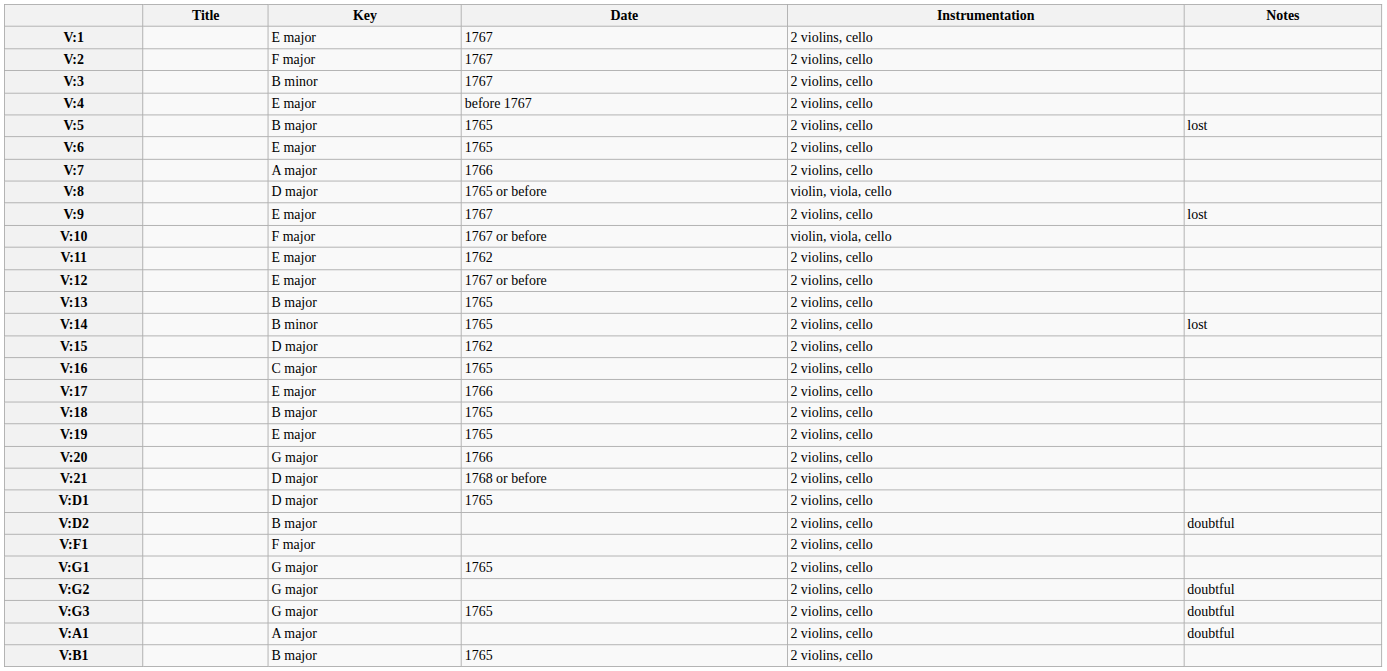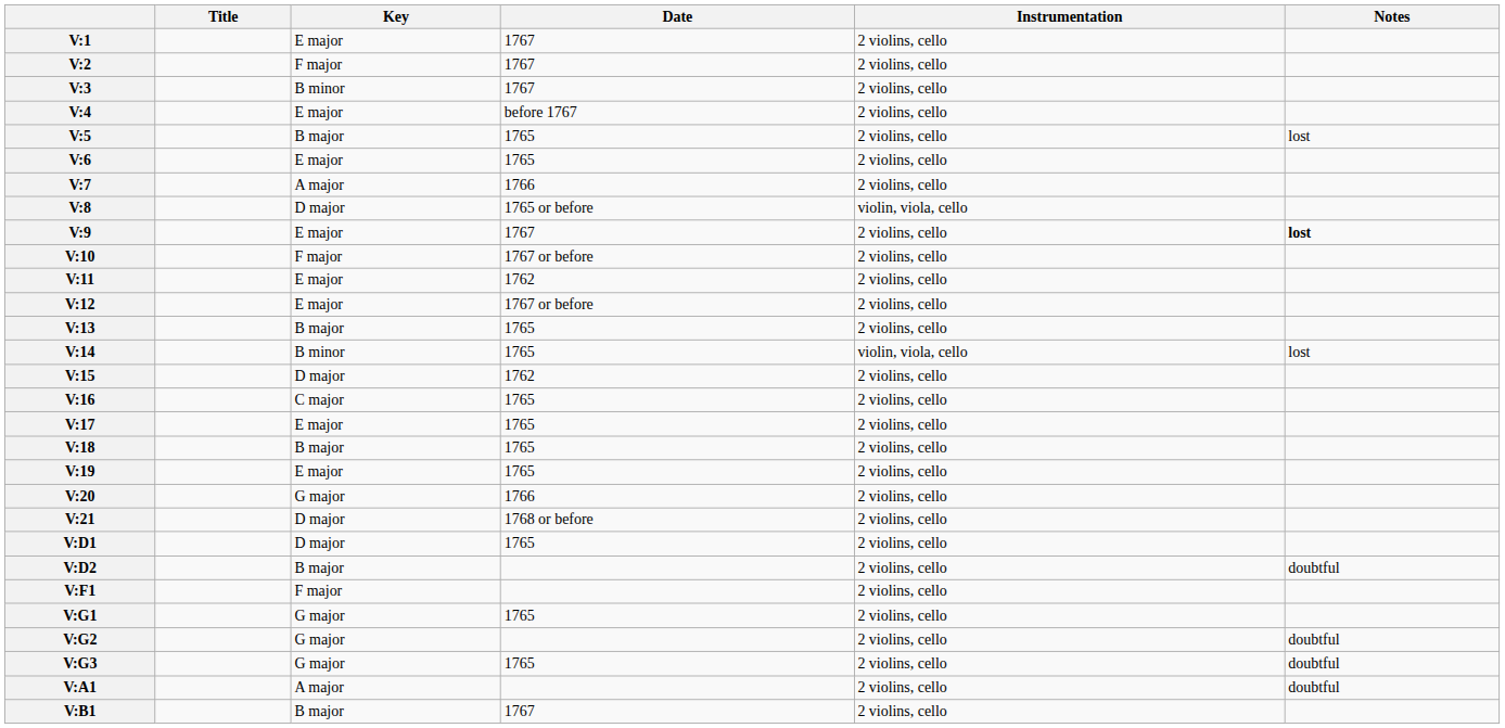 <table class="wikitable sortable" style="text-align: left" width=100%>
 <tr>
 <th scope="col"><a href='#'></a></th>
 <th scope="col">Title</th>
 <th scope="col">Key</th>
 <th scope="col">Date</th>
 <th scope="col">Instrumentation</th>
 <th scope="col">Notes</th>
 </tr>
 <tr>
 <th scope="row">V:1</th>
 <td></td>
 <td>E major</td>
 <td>1767</td>
 <td>2 violins, cello</td>
 <td></td>
 </tr>
 <tr>
 <th scope="row">V:2</th>
 <td></td>
 <td>F major</td>
 <td>1767</td>
 <td>2 violins, cello</td>
 <td></td>
 </tr>
 <tr>
 <th scope="row">V:3</th>
 <td></td>
 <td>B minor</td>
 <td>1767</td>
 <td>2 violins, cello</td>
 <td></td>
 </tr>
 <tr>
 <th scope="row">V:4</th>
 <td></td>
 <td>E major</td>
 <td>before 1767</td>
 <td>2 violins, cello</td>
 <td></td>
 </tr>
 <tr>
 <th scope="row">V:5</th>
 <td></td>
 <td>B major</td>
 <td> 1765</td>
 <td>2 violins, cello</td>
 <td>lost</td>
 </tr>
 <tr>
 <th scope="row">V:6</th>
 <td></td>
 <td>E major</td>
 <td> 1765</td>
 <td>2 violins, cello</td>
 <td></td>
 </tr>
 <tr>
 <th scope="row">V:7</th>
 <td></td>
 <td>A major</td>
 <td>1766</td>
 <td>2 violins, cello</td>
 <td></td>
 </tr>
 <tr>
 <th scope="row">V:8</th>
 <td></td>
 <td>D major</td>
 <td>1765 or before</td>
 <td>violin, viola, cello</td>
 <td></td>
 </tr>
 <tr>
 <th scope="row">V:9</th>
 <td></td>
 <td>E major</td>
 <td>1767</td>
 <td>2 violins, cello</td>
-<td>lost</td>
+<td><strong>lost</strong></td>
 </tr>
 <tr>
 <th scope="row">V:10</th>
 <td></td>
 <td>F major</td>
 <td>1767 or before</td>
-<td>violin, viola, cello</td>
+<td>2 violins, cello</td>
 <td></td>
 </tr>
 <tr>
 <th scope="row">V:11</th>
 <td></td>
 <td>E major</td>
 <td>1762</td>
 <td>2 violins, cello</td>
 <td></td>
 </tr>
 <tr>
 <th scope="row">V:12</th>
 <td></td>
 <td>E major</td>
 <td>1767 or before</td>
 <td>2 violins, cello</td>
 <td></td>
 </tr>
 <tr>
 <th scope="row">V:13</th>
 <td></td>
 <td>B major</td>
 <td>1765</td>
 <td>2 violins, cello</td>
 <td></td>
 </tr>
 <tr>
 <th scope="row">V:14</th>
 <td></td>
 <td>B minor</td>
 <td>1765</td>
-<td>2 violins, cello</td>
+<td>violin, viola, cello</td>
 <td>lost</td>
 </tr>
 <tr>
 <th scope="row">V:15</th>
 <td></td>
 <td>D major</td>
 <td>1762</td>
 <td>2 violins, cello</td>
 <td></td>
 </tr>
 <tr>
 <th scope="row">V:16</th>
 <td></td>
 <td>C major</td>
 <td>1765</td>
 <td>2 violins, cello</td>
 <td></td>
 </tr>
 <tr>
 <th scope="row">V:17</th>
 <td></td>
 <td>E major</td>
-<td>1766</td>
+<td>1765</td>
 <td>2 violins, cello</td>
 <td></td>
 </tr>
 <tr>
 <th scope="row">V:18</th>
 <td></td>
 <td>B major</td>
 <td>1765</td>
 <td>2 violins, cello</td>
 <td></td>
 </tr>
 <tr>
 <th scope="row">V:19</th>
 <td></td>
 <td>E major</td>
 <td>1765</td>
 <td>2 violins, cello</td>
 <td></td>
 </tr>
 <tr>
 <th scope="row">V:20</th>
 <td></td>
 <td>G major</td>
 <td>1766</td>
 <td>2 violins, cello</td>
 <td></td>
 </tr>
 <tr>
 <th scope="row">V:21</th>
 <td></td>
 <td>D major</td>
 <td>1768 or before</td>
 <td>2 violins, cello</td>
 <td></td>
 </tr>
 <tr>
 <th scope="row">V:D1</th>
 <td></td>
 <td>D major</td>
 <td> 1765</td>
 <td>2 violins, cello</td>
 <td></td>
 </tr>
 <tr>
 <th scope="row">V:D2</th>
 <td></td>
 <td>B major</td>
 <td></td>
 <td>2 violins, cello</td>
 <td>doubtful</td>
 </tr>
 <tr>
 <th scope="row">V:F1</th>
 <td></td>
 <td>F major</td>
 <td></td>
 <td>2 violins, cello</td>
 <td></td>
 </tr>
 <tr>
 <th scope="row">V:G1</th>
 <td></td>
 <td>G major</td>
 <td> 1765</td>
 <td>2 violins, cello</td>
 <td></td>
 </tr>
 <tr>
 <th scope="row">V:G2</th>
 <td></td>
 <td>G major</td>
 <td></td>
 <td>2 violins, cello</td>
 <td>doubtful</td>
 </tr>
 <tr>
 <th scope="row">V:G3</th>
 <td></td>
 <td>G major</td>
 <td> 1765</td>
 <td>2 violins, cello</td>
 <td>doubtful</td>
 </tr>
 <tr>
 <th scope="row">V:A1</th>
 <td></td>
 <td>A major</td>
 <td></td>
 <td>2 violins, cello</td>
 <td>doubtful</td>
 </tr>
 <tr>
 <th scope="row">V:B1</th>
 <td></td>
 <td>B major</td>
-<td> 1765</td>
+<td> 1767</td>
 <td>2 violins, cello</td>
 <td></td>
 </tr>
 </table>
